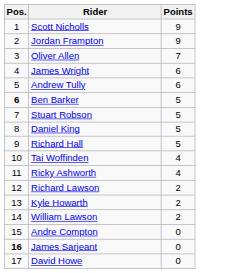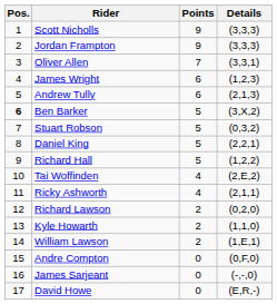 <table class=wikitable style="font-size:93%;">
 <tr>
 <th width=25px>Pos.</th>
 <th width=200px>Rider</th>
 <th width=40px>Points</th>
+<th width=70px>Details</th>
 </tr>
 <tr align=center >
 <td>1</td>
 <td align=left><a href='#'>Scott Nicholls</a></td>
 <td>9</td>
+<td>(3,3,3)</td>
 </tr>
 <tr align=center >
 <td>2</td>
 <td align=left><a href='#'>Jordan Frampton</a></td>
 <td>9</td>
+<td>(3,3,3)</td>
 </tr>
 <tr align=center >
 <td>3</td>
 <td align=left><a href='#'>Oliver Allen</a></td>
 <td>7</td>
+<td>(3,3,1)</td>
 </tr>
 <tr align=center >
 <td>4</td>
 <td align=left><a href='#'>James Wright</a></td>
 <td>6</td>
+<td>(1,2,3)</td>
 </tr>
 <tr align=center >
 <td>5</td>
 <td align=left><a href='#'>Andrew Tully</a></td>
 <td>6</td>
+<td>(2,1,3)</td>
 </tr>
 <tr align=center >
 <td><strong>6</strong></td>
 <td align=left><a href='#'>Ben Barker</a></td>
 <td>5</td>
+<td>(3,X,2)</td>
 </tr>
 <tr align=center >
 <td>7</td>
 <td align=left><a href='#'>Stuart Robson</a></td>
 <td>5</td>
+<td>(0,3,2)</td>
 </tr>
 <tr align=center >
 <td>8</td>
 <td align=left><a href='#'>Daniel King</a></td>
 <td>5</td>
+<td>(2,2,1)</td>
 </tr>
 <tr align=center>
 <td>9</td>
 <td align=left><a href='#'>Richard Hall</a></td>
 <td>5</td>
+<td>(1,2,2)</td>
 </tr>
 <tr align=center>
 <td>10</td>
 <td align=left><a href='#'>Tai Woffinden</a></td>
 <td>4</td>
+<td>(2,E,2)</td>
 </tr>
 <tr align=center>
 <td>11</td>
 <td align=left><a href='#'>Ricky Ashworth</a></td>
 <td>4</td>
+<td>(2,1,1)</td>
 </tr>
 <tr align=center>
 <td>12</td>
 <td align=left><a href='#'>Richard Lawson</a></td>
 <td>2</td>
+<td>(0,2,0)</td>
 </tr>
 <tr align=center>
 <td>13</td>
 <td align=left><a href='#'>Kyle Howarth</a></td>
 <td>2</td>
+<td>(1,1,0)</td>
 </tr>
 <tr align=center>
 <td>14</td>
 <td align=left><a href='#'>William Lawson</a></td>
 <td>2</td>
+<td>(1,E,1)</td>
 </tr>
 <tr align=center>
 <td>15</td>
 <td align=left><a href='#'>Andre Compton</a></td>
 <td>0</td>
+<td>(0,F,0)</td>
 </tr>
 <tr align=center>
-<td><strong>16</strong></td>
+<td>16</td>
 <td align=left><a href='#'>James Sarjeant</a></td>
 <td>0</td>
+<td>(-,-,0)</td>
 </tr>
 <tr align=center>
 <td>17</td>
 <td align=left><a href='#'>David Howe</a></td>
 <td>0</td>
+<td>(E,R,-)</td>
 </tr>
 </table>
